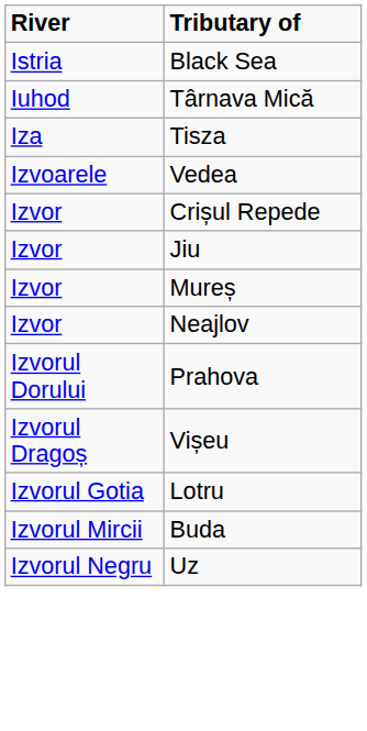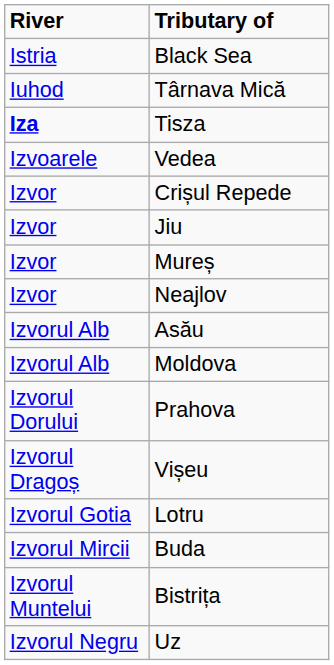 <table class="wikitable">
 <tr>
 <td width="100pt"><strong>River</strong></td>
 <td width="125pt"><strong>Tributary of</strong></td>
 </tr>
 <tr>
 <td><a href='#'>Istria</a></td>
 <td>Black Sea</td>
 </tr>
 <tr>
 <td><a href='#'>Iuhod</a></td>
 <td>Târnava Mică</td>
 </tr>
 <tr>
-<td><a href='#'>Iza</a></td>
+<td><strong><a href='#'>Iza</a></strong></td>
 <td>Tisza</td>
 </tr>
 <tr>
 <td><a href='#'>Izvoarele</a></td>
 <td>Vedea</td>
 </tr>
 <tr>
 <td><a href='#'>Izvor</a></td>
 <td>Crișul Repede</td>
 </tr>
 <tr>
 <td><a href='#'>Izvor</a></td>
 <td>Jiu</td>
 </tr>
 <tr>
 <td><a href='#'>Izvor</a></td>
 <td>Mureș</td>
 </tr>
 <tr>
 <td><a href='#'>Izvor</a></td>
 <td>Neajlov</td>
 </tr>
 <tr>
+<td><a href='#'>Izvorul Alb</a></td>
+<td>Asău</td>
+</tr>
+<tr>
+<td><a href='#'>Izvorul Alb</a></td>
+<td>Moldova</td>
+</tr>
+<tr>
 <td><a href='#'>Izvorul Dorului</a></td>
 <td>Prahova</td>
 </tr>
 <tr>
 <td><a href='#'>Izvorul Dragoș</a></td>
 <td>Vișeu</td>
 </tr>
 <tr>
 <td><a href='#'>Izvorul Gotia</a></td>
 <td>Lotru</td>
 </tr>
 <tr>
 <td><a href='#'>Izvorul Mircii</a></td>
 <td>Buda</td>
 </tr>
 <tr>
+<td><a href='#'>Izvorul Muntelui</a></td>
+<td>Bistrița</td>
+</tr>
+<tr>
 <td><a href='#'>Izvorul Negru</a></td>
 <td>Uz</td>
 </tr>
 </table>
